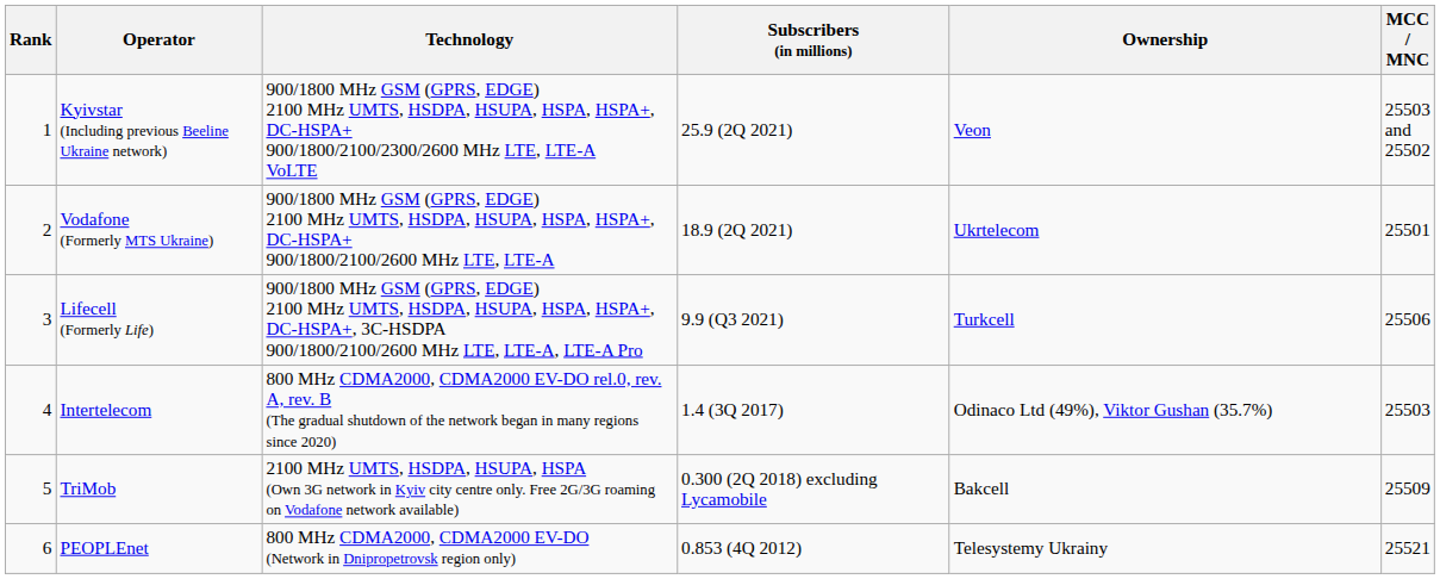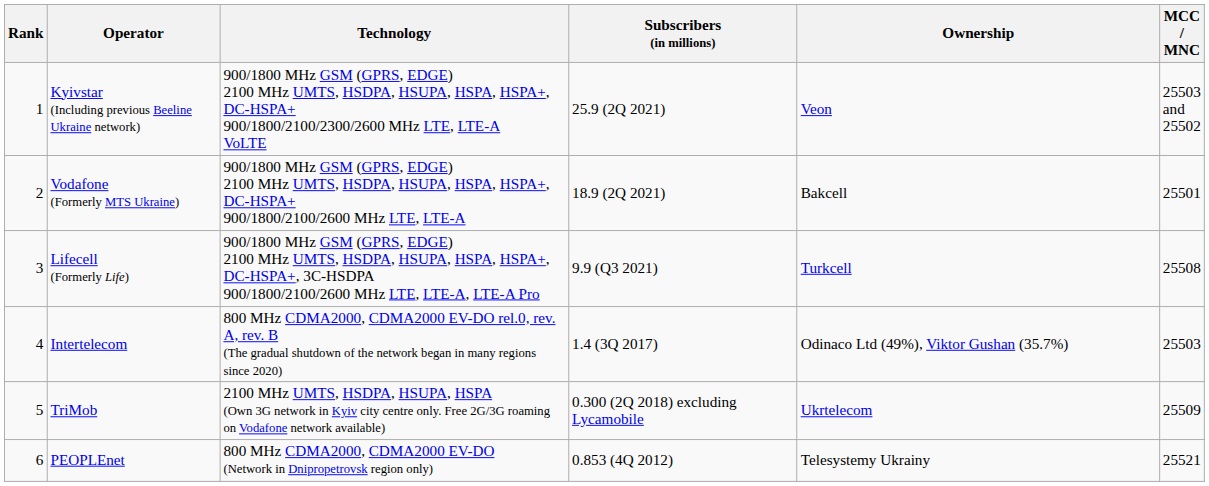 <table class="wikitable" style="width:100%;">
 <tr>
 <th style="width:3%;">Rank</th>
 <th style="width:15%;">Operator</th>
 <th style="width:30%;">Technology</th>
 <th style="width:20%;">Subscribers<br><small>(in millions)</small></th>
 <th style="width:32%;">Ownership</th>
 <th>MCC / MNC</th>
 </tr>
 <tr>
 <td align=right>1</td>
 <td><a href='#'>Kyivstar</a><br><small>(Including previous <a href='#'>Beeline Ukraine</a> network)</small></td>
 <td>900/1800 MHz <a href='#'>GSM</a> (<a href='#'>GPRS</a>, <a href='#'>EDGE</a>) <br>2100 MHz <a href='#'>UMTS</a>, <a href='#'>HSDPA</a>, <a href='#'>HSUPA</a>, <a href='#'>HSPA</a>, <a href='#'>HSPA+</a>, <a href='#'>DC-HSPA+</a> <br>900/1800/2100/2300/2600 MHz <a href='#'>LTE</a>, <a href='#'>LTE-A</a><a href='#'><br>VoLTE</a></td>
 <td>25.9 (2Q 2021)</td>
 <td><a href='#'>Veon</a></td>
 <td>25503 and 25502</td>
 </tr>
 <tr>
 <td align=right>2</td>
 <td><a href='#'>Vodafone</a><br> <small>(Formerly <a href='#'>MTS Ukraine</a>)</small></td>
 <td>900/1800 MHz <a href='#'>GSM</a> (<a href='#'>GPRS</a>, <a href='#'>EDGE</a>)<br>2100 MHz <a href='#'>UMTS</a>, <a href='#'>HSDPA</a>, <a href='#'>HSUPA</a>, <a href='#'>HSPA</a>, <a href='#'>HSPA+</a>, <a href='#'>DC-HSPA+</a><br>900/1800/2100/2600 MHz <a href='#'>LTE</a>, <a href='#'>LTE-A</a></td>
 <td>18.9 (2Q 2021)</td>
-<td><a href='#'>Ukrtelecom</a></td>
+<td>Bakcell</td>
 <td>25501</td>
 </tr>
 <tr>
 <td align=right>3</td>
 <td><a href='#'>Lifecell</a><br> <small>(Formerly <em>Life</em>)</small></td>
 <td>900/1800 MHz <a href='#'>GSM</a> (<a href='#'>GPRS</a>, <a href='#'>EDGE</a>) <br>2100 MHz <a href='#'>UMTS</a>, <a href='#'>HSDPA</a>, <a href='#'>HSUPA</a>, <a href='#'>HSPA</a>, <a href='#'>HSPA+</a>, <a href='#'>DC-HSPA+</a>, 3C-HSDPA <br>900/1800/2100/2600 MHz <a href='#'>LTE</a>, <a href='#'>LTE-A</a>, <a href='#'>LTE-A Pro</a></td>
 <td>9.9 (Q3 2021)</td>
 <td><a href='#'>Turkcell</a></td>
-<td>25506</td>
+<td>25508</td>
 </tr>
 <tr>
 <td align=right>4</td>
 <td><a href='#'>Intertelecom</a></td>
 <td>800 MHz <a href='#'>CDMA2000</a>, <a href='#'>CDMA2000 EV-DO rel.0, rev. A, rev. B</a><br><small>(The gradual shutdown of the network began in many regions since 2020)</small></td>
 <td>1.4 (3Q 2017)</td>
 <td>Odinaco Ltd (49%), <a href='#'>Viktor Gushan</a> (35.7%)</td>
 <td>25503</td>
 </tr>
 <tr>
 <td align=right>5</td>
 <td><a href='#'>TriMob</a></td>
 <td>2100 MHz <a href='#'>UMTS</a>, <a href='#'>HSDPA</a>, <a href='#'>HSUPA</a>, <a href='#'>HSPA</a><br><small>(Own 3G network in <a href='#'>Kyiv</a> city centre only. Free 2G/3G roaming on <a href='#'>Vodafone</a> network available)</small></td>
 <td>0.300 (2Q 2018) excluding <a href='#'>Lycamobile</a></td>
-<td>Bakcell</td>
+<td><a href='#'>Ukrtelecom</a></td>
 <td>25509</td>
 </tr>
 <tr>
 <td align=right>6</td>
 <td><a href='#'>PEOPLEnet</a></td>
 <td>800 MHz <a href='#'>CDMA2000</a>, <a href='#'>CDMA2000 EV-DO</a><br><small>(Network in <a href='#'>Dnipropetrovsk</a> region only)</small></td>
 <td>0.853 (4Q 2012)</td>
 <td>Telesystemy Ukrainy</td>
 <td>25521</td>
 </tr>
 </table>
